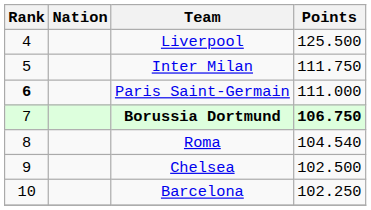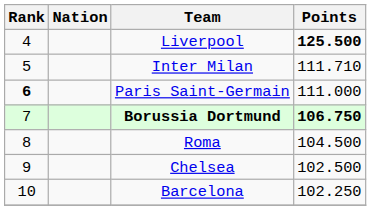 <table class="wikitable" style="text-align: center;">
 <tr>
 <th>Rank</th>
 <th>Nation</th>
 <th>Team</th>
 <th>Points</th>
 </tr>
 <tr>
 <td>4</td>
 <td></td>
 <td><a href='#'>Liverpool</a></td>
-<td>125.500</td>
+<td><strong>125.500</strong></td>
 </tr>
 <tr>
 <td>5</td>
 <td></td>
 <td><a href='#'>Inter Milan</a></td>
-<td>111.750</td>
+<td>111.710</td>
 </tr>
 <tr>
 <td><strong>6</strong></td>
 <td></td>
 <td><a href='#'>Paris Saint-Germain</a></td>
 <td>111.000</td>
 </tr>
 <tr bgcolor="#ddffdd">
 <td>7</td>
 <td></td>
 <td><strong>Borussia Dortmund</strong></td>
 <td><strong>106.750</strong></td>
 </tr>
 <tr>
 <td>8</td>
 <td></td>
 <td><a href='#'>Roma</a></td>
-<td>104.540</td>
+<td>104.500</td>
 </tr>
 <tr>
 <td>9</td>
 <td></td>
 <td><a href='#'>Chelsea</a></td>
 <td>102.500</td>
 </tr>
 <tr>
 <td>10</td>
 <td></td>
 <td><a href='#'>Barcelona</a></td>
 <td>102.250</td>
 </tr>
 <tr>
 </tr>
 </table>
